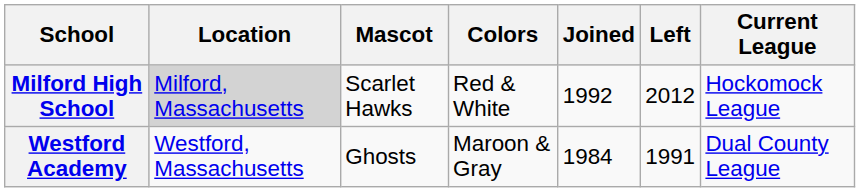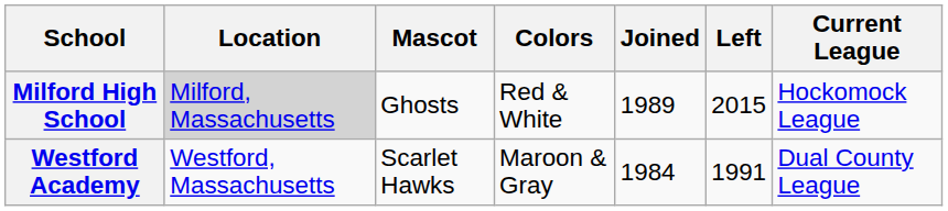 <table class="wikitable">
 <tr>
 <th>School</th>
 <th>Location</th>
 <th>Mascot</th>
 <th>Colors</th>
 <th>Joined</th>
 <th>Left</th>
 <th>Current League</th>
 </tr>
 <tr>
 <th><a href='#'>Milford High School</a></th>
 <td style="background: lightgrey;"><a href='#'>Milford, Massachusetts</a></td>
-<td>Scarlet Hawks</td>
+<td>Ghosts</td>
 <td>Red & White  </td>
-<td>1992</td>
-<td>2012</td>
+<td>1989</td>
+<td>2015</td>
 <td><a href='#'>Hockomock League</a></td>
 </tr>
 <tr>
 <th><a href='#'>Westford Academy</a></th>
 <td><a href='#'>Westford, Massachusetts</a></td>
-<td>Ghosts</td>
+<td>Scarlet Hawks</td>
 <td>Maroon & Gray  </td>
 <td>1984</td>
 <td>1991</td>
 <td><a href='#'>Dual County League</a></td>
 </tr>
 </table>
